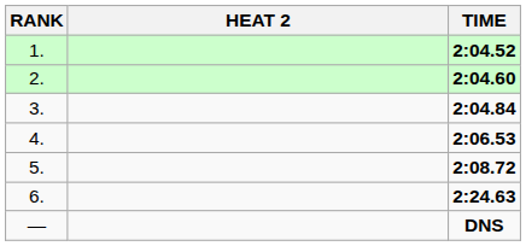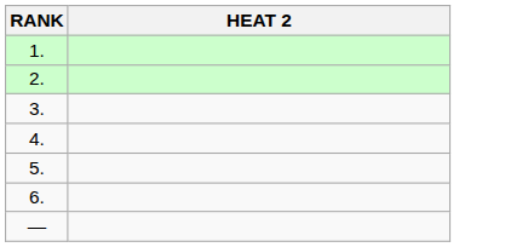 <table class="wikitable" style="border-collapse: collapse; font-size: 90%;">
 <tr>
 <th>RANK</th>
 <th align="left" style="width: 20em">HEAT 2</th>
-<th>TIME</th>
 </tr>
 <tr style="background:#ccffcc;">
 <td align="center">1.</td>
 <td></td>
-<td align="center"><strong>2:04.52</strong></td>
 </tr>
 <tr style="background:#ccffcc;">
 <td align="center">2.</td>
 <td></td>
-<td align="center"><strong>2:04.60</strong></td>
 </tr>
 <tr>
 <td align="center">3.</td>
 <td></td>
-<td align="center"><strong>2:04.84</strong></td>
 </tr>
 <tr>
 <td align="center">4.</td>
 <td></td>
-<td align="center"><strong>2:06.53</strong></td>
 </tr>
 <tr>
 <td align="center">5.</td>
 <td></td>
-<td align="center"><strong>2:08.72</strong></td>
 </tr>
 <tr>
 <td align="center">6.</td>
 <td></td>
-<td align="center"><strong>2:24.63</strong></td>
 </tr>
 <tr>
 <td align="center">—</td>
 <td></td>
-<td align="center"><strong>DNS</strong></td>
 </tr>
 </table>
